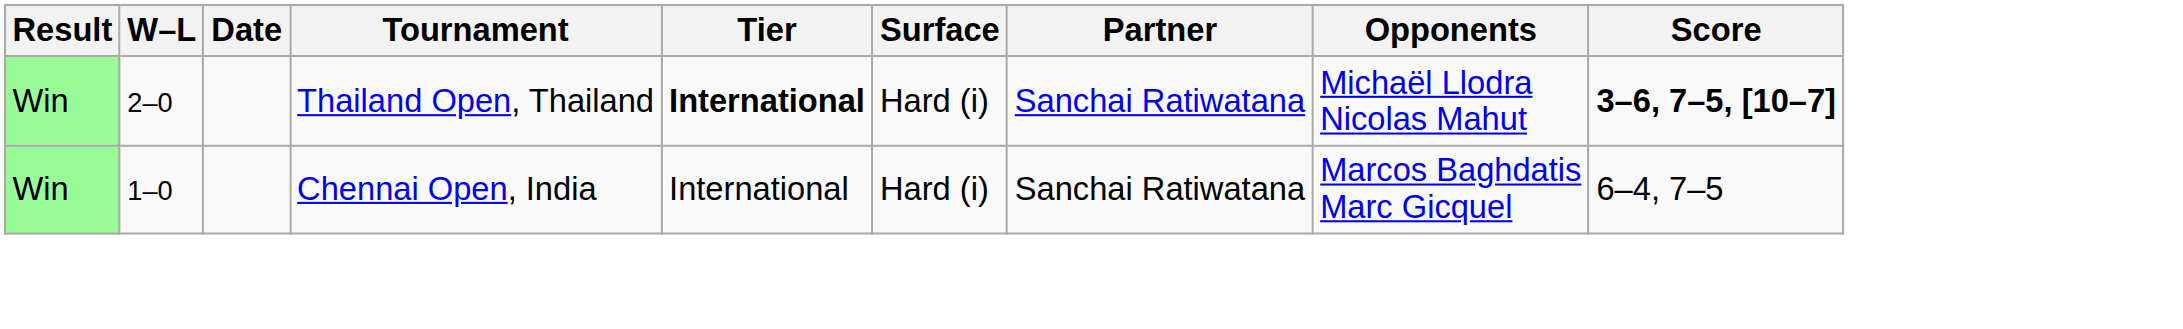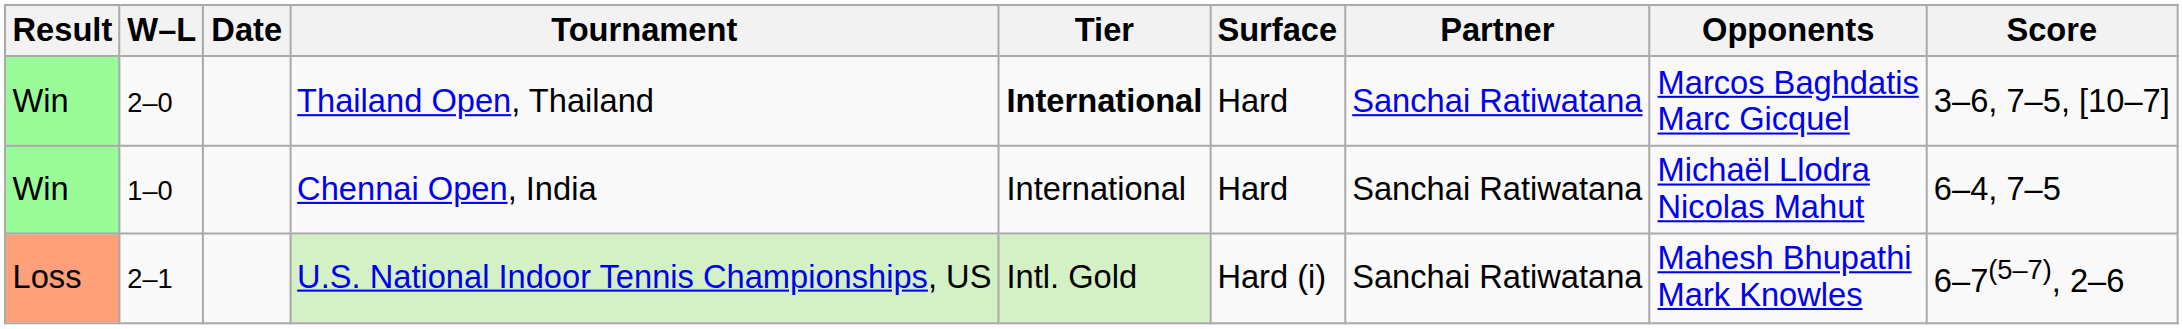 <table class="sortable wikitable">
 <tr>
 <th>Result</th>
 <th class="unsortable">W–L</th>
 <th>Date</th>
 <th>Tournament</th>
 <th>Tier</th>
 <th>Surface</th>
 <th>Partner</th>
 <th>Opponents</th>
 <th class="unsortable">Score</th>
 </tr>
 <tr>
 <td bgcolor=98FB98>Win</td>
 <td><small>2–0</small></td>
 <td><a href='#'></a></td>
 <td><a href='#'>Thailand Open</a>, Thailand</td>
 <td><strong>International</strong></td>
-<td>Hard (i)</td>
+<td>Hard</td>
 <td> <a href='#'>Sanchai Ratiwatana</a></td>
-<td> <a href='#'>Michaël Llodra</a><br> <a href='#'>Nicolas Mahut</a></td>
-<td><strong>3–6, 7–5, [10–7]</strong></td>
+<td> <a href='#'>Marcos Baghdatis</a><br> <a href='#'>Marc Gicquel</a></td>
+<td>3–6, 7–5, [10–7]</td>
 </tr>
 <tr>
 <td bgcolor=98FB98>Win</td>
 <td><small>1–0</small></td>
 <td><a href='#'></a></td>
 <td><a href='#'>Chennai Open</a>, India</td>
 <td>International</td>
+<td>Hard</td>
+<td> Sanchai Ratiwatana</td>
+<td> <a href='#'>Michaël Llodra</a><br> <a href='#'>Nicolas Mahut</a></td>
+<td>6–4, 7–5</td>
+</tr>
+<tr>
+<td bgcolor=FFA07A>Loss</td>
+<td><small>2–1</small></td>
+<td><a href='#'></a></td>
+<td style="background:#D4F1C5;"><a href='#'>U.S. National Indoor Tennis Championships</a>, US</td>
+<td style="background:#D4F1C5;">Intl. Gold</td>
 <td>Hard (i)</td>
 <td> Sanchai Ratiwatana</td>
-<td> <a href='#'>Marcos Baghdatis</a><br> <a href='#'>Marc Gicquel</a></td>
-<td>6–4, 7–5</td>
+<td> <a href='#'>Mahesh Bhupathi</a><br> <a href='#'>Mark Knowles</a></td>
+<td>6–7<sup>(5–7)</sup>, 2–6</td>
 </tr>
 </table>
